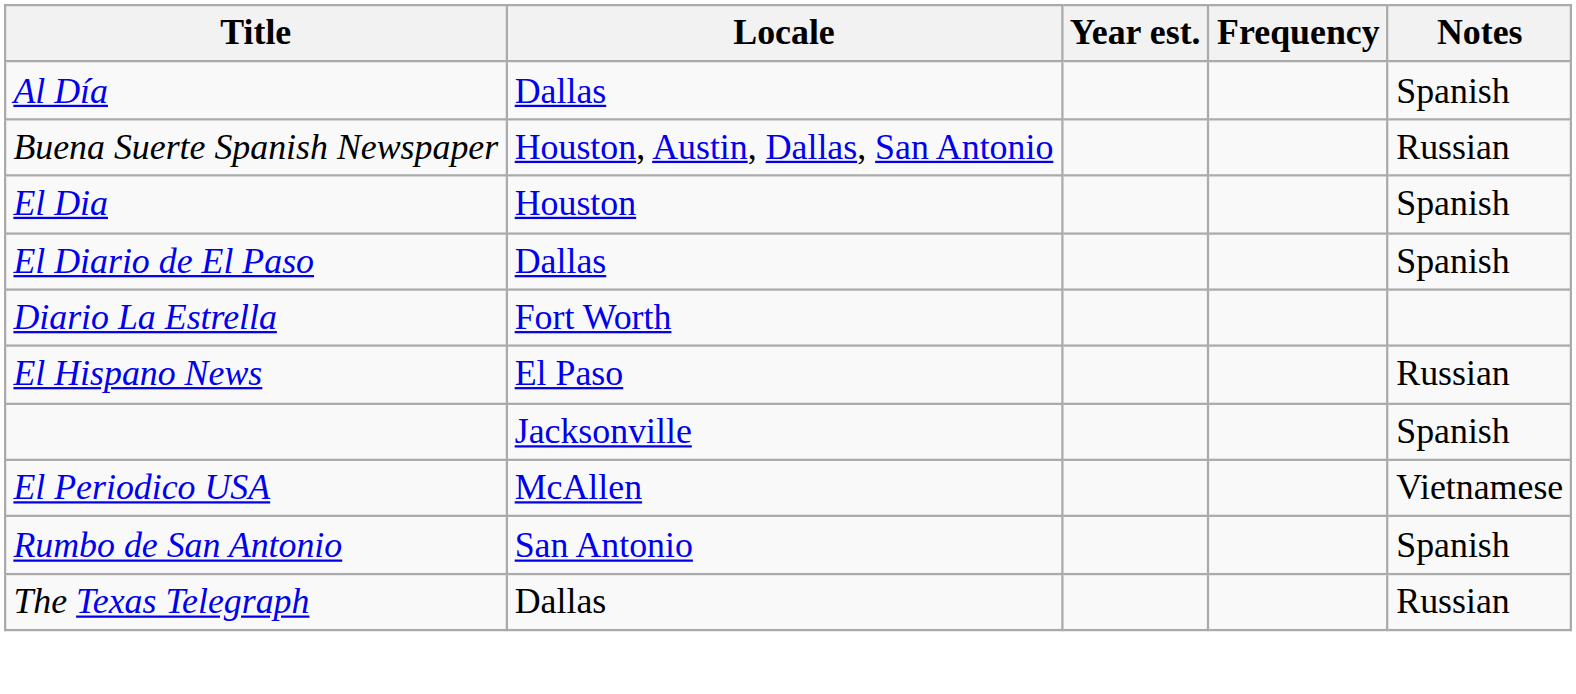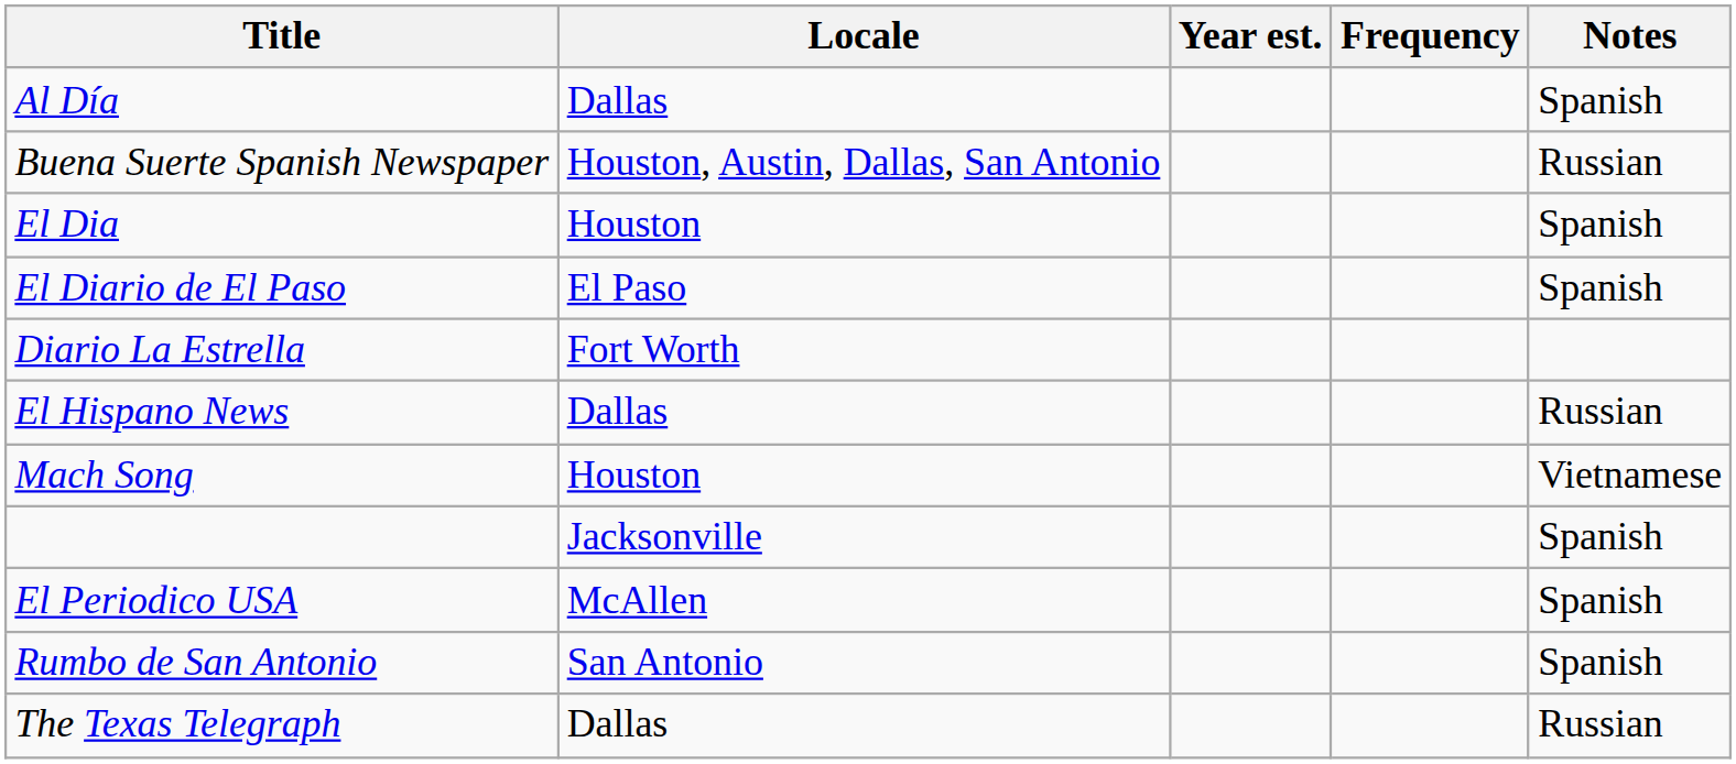 <table class="wikitable sortable">
 <tr>
 <th>Title</th>
 <th>Locale</th>
 <th>Year est.</th>
 <th>Frequency</th>
 <th>Notes</th>
 </tr>
 <tr>
 <td><em><a href='#'>Al Día</a></em></td>
 <td><a href='#'>Dallas</a></td>
 <td></td>
 <td></td>
 <td>Spanish</td>
 </tr>
 <tr>
 <td><em>Buena Suerte Spanish Newspaper</em></td>
 <td><a href='#'>Houston</a>, <a href='#'>Austin</a>, <a href='#'>Dallas</a>, <a href='#'>San Antonio</a></td>
 <td></td>
 <td></td>
 <td>Russian</td>
 </tr>
 <tr>
 <td><em><a href='#'>El Dia</a></em></td>
 <td><a href='#'>Houston</a></td>
 <td></td>
 <td></td>
 <td>Spanish</td>
 </tr>
 <tr>
 <td><em><a href='#'>El Diario de El Paso</a></em></td>
-<td><a href='#'>Dallas</a></td>
+<td><a href='#'>El Paso</a></td>
 <td></td>
 <td></td>
 <td>Spanish</td>
 </tr>
 <tr>
 <td><em><a href='#'>Diario La Estrella</a></em></td>
 <td><a href='#'>Fort Worth</a></td>
 <td></td>
 <td></td>
 <td></td>
 </tr>
 <tr>
 <td><em><a href='#'>El Hispano News</a></em></td>
-<td><a href='#'>El Paso</a></td>
+<td><a href='#'>Dallas</a></td>
 <td></td>
 <td></td>
 <td>Russian</td>
+</tr>
+<tr>
+<td><em><a href='#'>Mach Song</a></em></td>
+<td><a href='#'>Houston</a></td>
+<td></td>
+<td></td>
+<td>Vietnamese</td>
 </tr>
 <tr>
 <td><em></em></td>
 <td><a href='#'>Jacksonville</a></td>
 <td></td>
 <td></td>
 <td>Spanish</td>
 </tr>
 <tr>
 <td><em><a href='#'>El Periodico USA</a></em></td>
 <td><a href='#'>McAllen</a></td>
 <td></td>
 <td></td>
-<td>Vietnamese</td>
+<td>Spanish</td>
 </tr>
 <tr>
 <td><em><a href='#'>Rumbo de San Antonio</a></em></td>
 <td><a href='#'>San Antonio</a></td>
 <td></td>
 <td></td>
 <td>Spanish</td>
 </tr>
 <tr>
 <td><em>The <a href='#'>Texas Telegraph</a></em></td>
 <td>Dallas</td>
 <td></td>
 <td></td>
 <td>Russian</td>
 </tr>
 </table>
